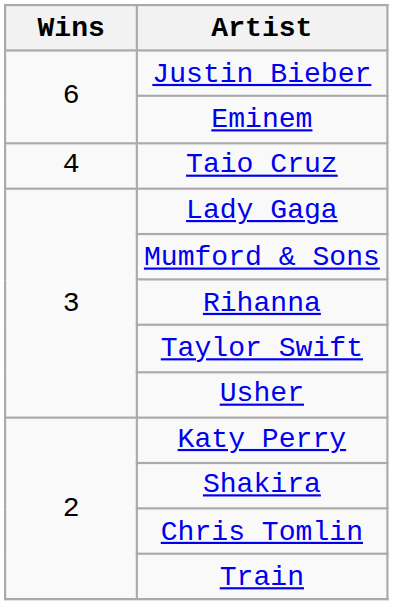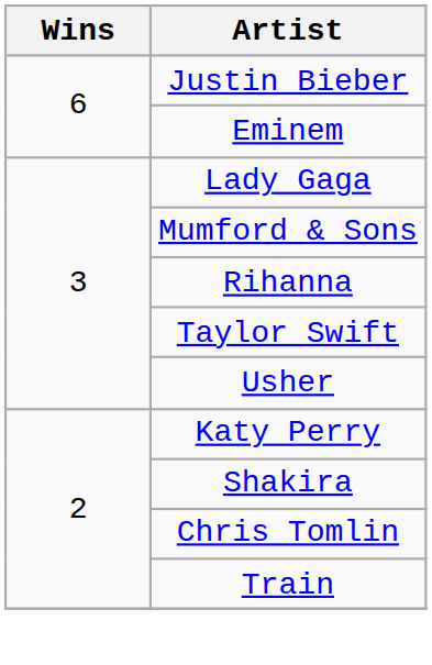 <table class="wikitable" rowspan="2" style="text-align:center;">
 <tr>
 <th scope="col" style="width:55px;">Wins</th>
 <th scope="col" style="text-align:center;">Artist</th>
 </tr>
 <tr>
 <td rowspan="2" style="text-align:center">6</td>
 <td><a href='#'>Justin Bieber</a></td>
 </tr>
 <tr>
 <td><a href='#'>Eminem</a></td>
-</tr>
-<tr>
-<td style="text-align:center">4</td>
-<td><a href='#'>Taio Cruz</a></td>
 </tr>
 <tr>
 <td rowspan="5" style="text-align:center">3</td>
 <td><a href='#'>Lady Gaga</a></td>
 </tr>
 <tr>
 <td><a href='#'>Mumford & Sons</a></td>
 </tr>
 <tr>
 <td><a href='#'>Rihanna</a></td>
 </tr>
 <tr>
 <td><a href='#'>Taylor Swift</a></td>
 </tr>
 <tr>
 <td><a href='#'>Usher</a></td>
 </tr>
 <tr>
 <td rowspan="4" style="text-align:center">2</td>
 <td><a href='#'>Katy Perry</a></td>
 </tr>
 <tr>
 <td><a href='#'>Shakira</a></td>
 </tr>
 <tr>
 <td><a href='#'>Chris Tomlin</a></td>
 </tr>
 <tr>
 <td><a href='#'>Train</a></td>
 </tr>
 <tr>
 </tr>
 </table>
